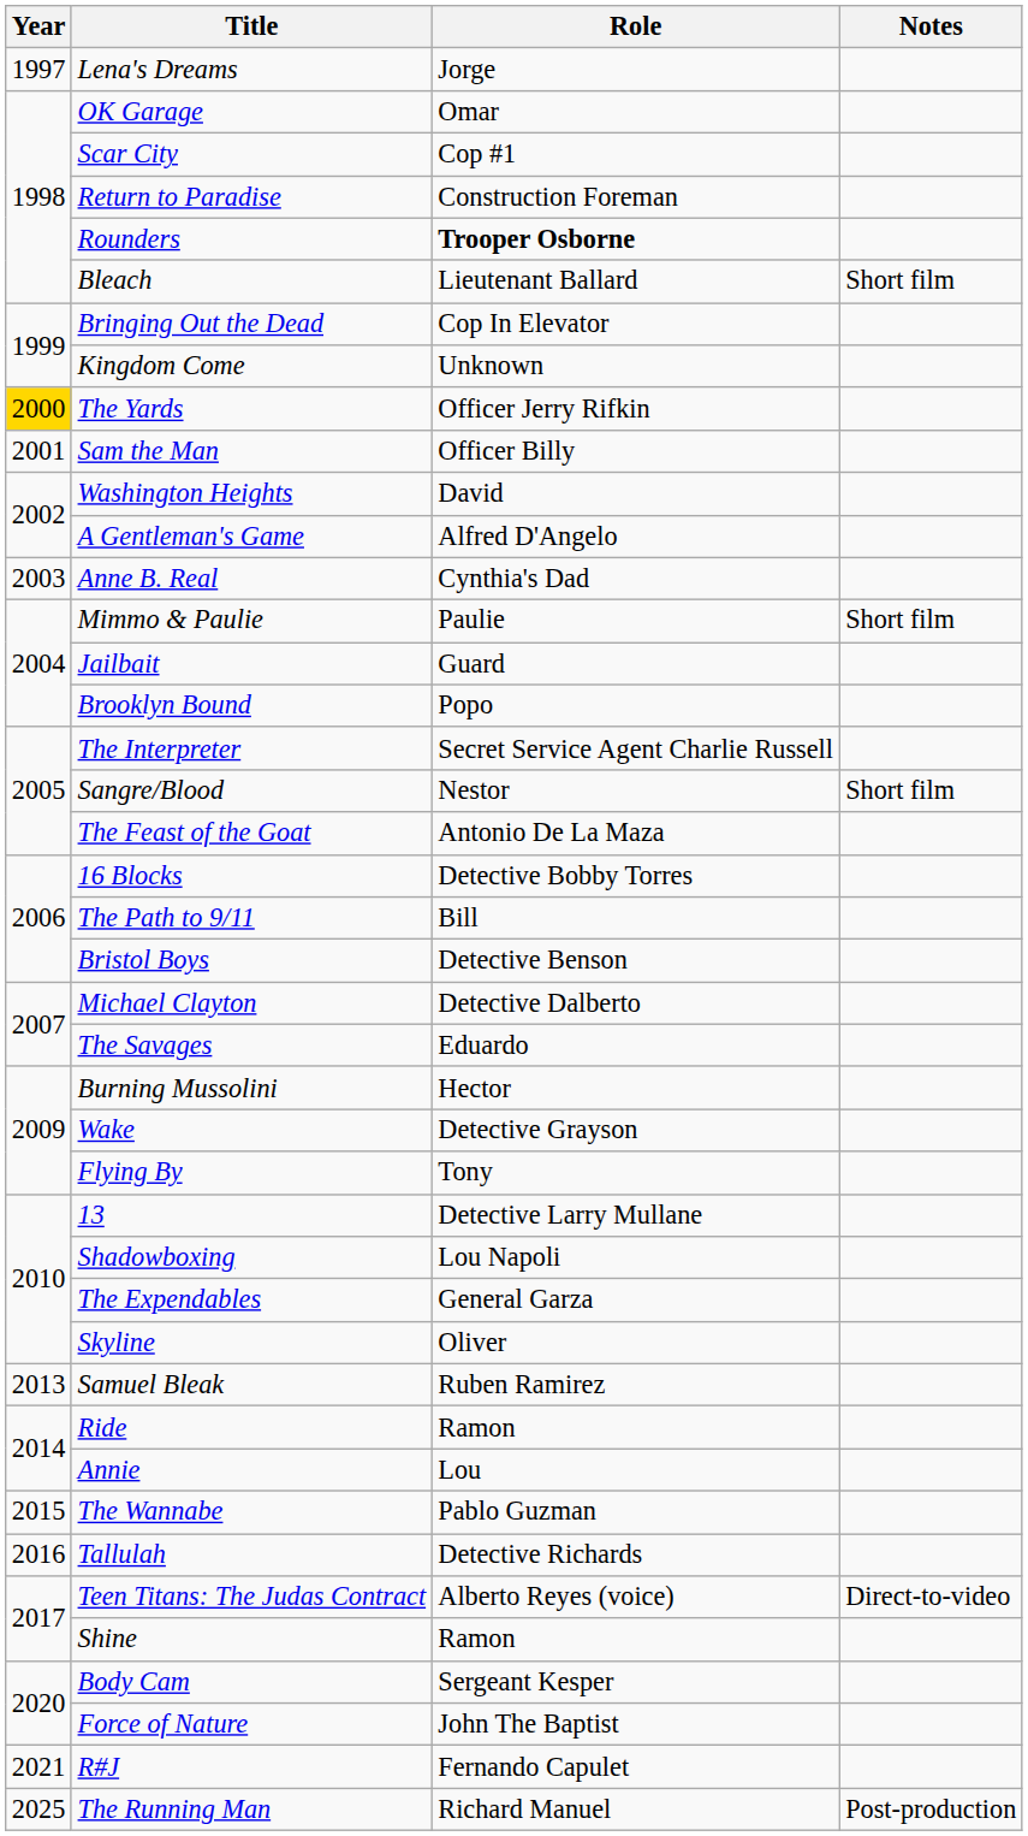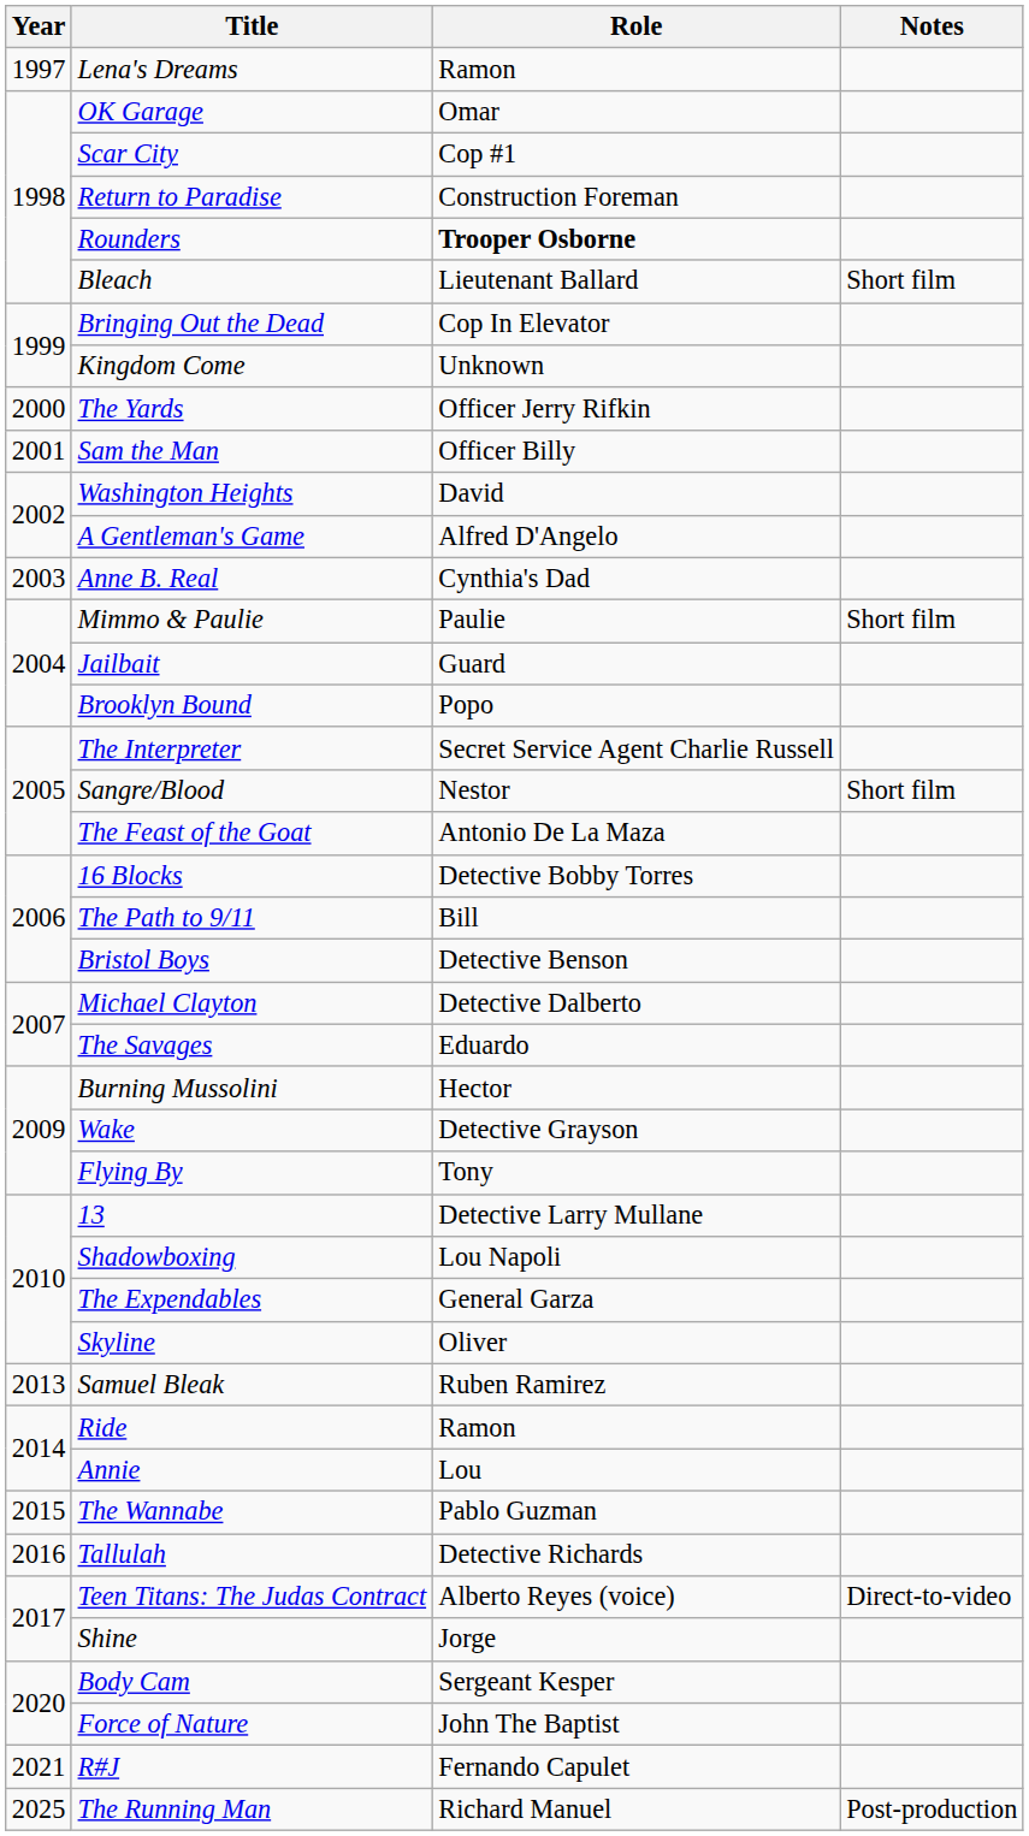 <table class="wikitable sortable">
 <tr>
 <th>Year</th>
 <th>Title</th>
 <th>Role</th>
 <th>Notes</th>
 </tr>
 <tr>
 <td>1997</td>
 <td><em>Lena's Dreams</em></td>
-<td>Jorge</td>
+<td>Ramon</td>
 <td></td>
 </tr>
 <tr>
 <td rowspan="5">1998</td>
 <td><em><a href='#'>OK Garage</a></em></td>
 <td>Omar</td>
 <td></td>
 </tr>
 <tr>
 <td><em><a href='#'>Scar City</a></em></td>
 <td>Cop #1</td>
 <td></td>
 </tr>
 <tr>
 <td><em><a href='#'>Return to Paradise</a></em></td>
 <td>Construction Foreman</td>
 <td></td>
 </tr>
 <tr>
 <td><em><a href='#'>Rounders</a></em></td>
 <td><strong>Trooper Osborne</strong></td>
 <td></td>
 </tr>
 <tr>
 <td><em>Bleach</em></td>
 <td>Lieutenant Ballard</td>
 <td>Short film</td>
 </tr>
 <tr>
 <td rowspan="2">1999</td>
 <td><em><a href='#'>Bringing Out the Dead</a></em></td>
 <td>Cop In Elevator</td>
 <td></td>
 </tr>
 <tr>
 <td><em>Kingdom Come</em></td>
 <td>Unknown</td>
 <td></td>
 </tr>
 <tr>
-<td style="background: gold;">2000</td>
+<td>2000</td>
 <td><em><a href='#'>The Yards</a></em></td>
 <td>Officer Jerry Rifkin</td>
 <td></td>
 </tr>
 <tr>
 <td>2001</td>
 <td><em><a href='#'>Sam the Man</a></em></td>
 <td>Officer Billy</td>
 <td></td>
 </tr>
 <tr>
 <td rowspan="2">2002</td>
 <td><em><a href='#'>Washington Heights</a></em></td>
 <td>David</td>
 <td></td>
 </tr>
 <tr>
 <td><em><a href='#'>A Gentleman's Game</a></em></td>
 <td>Alfred D'Angelo</td>
 <td></td>
 </tr>
 <tr>
 <td>2003</td>
 <td><em><a href='#'>Anne B. Real</a></em></td>
 <td>Cynthia's Dad</td>
 <td></td>
 </tr>
 <tr>
 <td rowspan="3">2004</td>
 <td><em>Mimmo & Paulie</em></td>
 <td>Paulie</td>
 <td>Short film</td>
 </tr>
 <tr>
 <td><em><a href='#'>Jailbait</a></em></td>
 <td>Guard</td>
 <td></td>
 </tr>
 <tr>
 <td><em><a href='#'>Brooklyn Bound</a></em></td>
 <td>Popo</td>
 <td></td>
 </tr>
 <tr>
 <td rowspan="3">2005</td>
 <td><em><a href='#'>The Interpreter</a></em></td>
 <td>Secret Service Agent Charlie Russell</td>
 <td></td>
 </tr>
 <tr>
 <td><em>Sangre/Blood</em></td>
 <td>Nestor</td>
 <td>Short film</td>
 </tr>
 <tr>
 <td><em><a href='#'>The Feast of the Goat</a></em></td>
 <td>Antonio De La Maza</td>
 <td></td>
 </tr>
 <tr>
 <td rowspan="3">2006</td>
 <td><em><a href='#'>16 Blocks</a></em></td>
 <td>Detective Bobby Torres</td>
 <td></td>
 </tr>
 <tr>
 <td><em><a href='#'>The Path to 9/11</a></em></td>
 <td>Bill</td>
 <td></td>
 </tr>
 <tr>
 <td><em><a href='#'>Bristol Boys</a></em></td>
 <td>Detective Benson</td>
 <td></td>
 </tr>
 <tr>
 <td rowspan="2">2007</td>
 <td><em><a href='#'>Michael Clayton</a></em></td>
 <td>Detective Dalberto</td>
 <td></td>
 </tr>
 <tr>
 <td><em><a href='#'>The Savages</a></em></td>
 <td>Eduardo</td>
 <td></td>
 </tr>
 <tr>
 <td rowspan="3">2009</td>
 <td><em>Burning Mussolini</em></td>
 <td>Hector</td>
 <td></td>
 </tr>
 <tr>
 <td><em><a href='#'>Wake</a></em></td>
 <td>Detective Grayson</td>
 <td></td>
 </tr>
 <tr>
 <td><em><a href='#'>Flying By</a></em></td>
 <td>Tony</td>
 <td></td>
 </tr>
 <tr>
 <td rowspan="4">2010</td>
 <td><em><a href='#'>13</a></em></td>
 <td>Detective Larry Mullane</td>
 <td></td>
 </tr>
 <tr>
 <td><em><a href='#'>Shadowboxing</a></em></td>
 <td>Lou Napoli</td>
 <td></td>
 </tr>
 <tr>
 <td><em><a href='#'>The Expendables</a></em></td>
 <td>General Garza</td>
 <td></td>
 </tr>
 <tr>
 <td><em><a href='#'>Skyline</a></em></td>
 <td>Oliver</td>
 <td></td>
 </tr>
 <tr>
 <td>2013</td>
 <td><em>Samuel Bleak</em></td>
 <td>Ruben Ramirez</td>
 <td></td>
 </tr>
 <tr>
 <td rowspan="2">2014</td>
 <td><em><a href='#'>Ride</a></em></td>
 <td>Ramon</td>
 <td></td>
 </tr>
 <tr>
 <td><em><a href='#'>Annie</a></em></td>
 <td>Lou</td>
 <td></td>
 </tr>
 <tr>
 <td>2015</td>
 <td><em><a href='#'>The Wannabe</a></em></td>
 <td>Pablo Guzman</td>
 <td></td>
 </tr>
 <tr>
 <td>2016</td>
 <td><em><a href='#'>Tallulah</a></em></td>
 <td>Detective Richards</td>
 <td></td>
 </tr>
 <tr>
 <td rowspan="2">2017</td>
 <td><em><a href='#'>Teen Titans: The Judas Contract</a></em></td>
 <td>Alberto Reyes (voice)</td>
 <td>Direct-to-video</td>
 </tr>
 <tr>
 <td><em>Shine</em></td>
-<td>Ramon</td>
+<td>Jorge</td>
 <td></td>
 </tr>
 <tr>
 <td rowspan="2">2020</td>
 <td><em><a href='#'>Body Cam</a></em></td>
 <td>Sergeant Kesper</td>
 <td></td>
 </tr>
 <tr>
 <td><em><a href='#'>Force of Nature</a></em></td>
 <td>John The Baptist</td>
 <td></td>
 </tr>
 <tr>
 <td>2021</td>
 <td><em><a href='#'>R#J</a></em></td>
 <td>Fernando Capulet</td>
 <td></td>
 </tr>
 <tr>
 <td>2025</td>
 <td><em><a href='#'>The Running Man</a></em></td>
 <td>Richard Manuel</td>
 <td>Post-production</td>
 </tr>
 </table>
